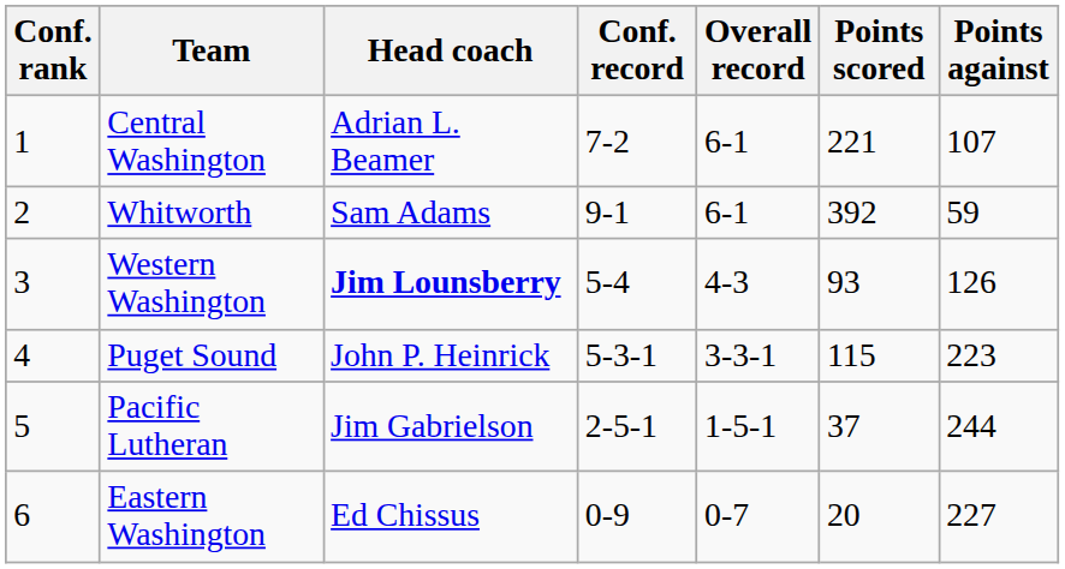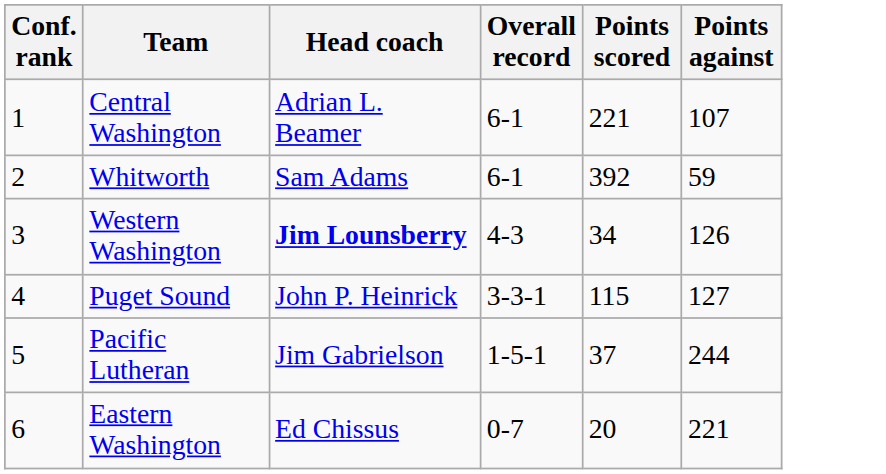 <table class="sortable wikitable">
 <tr>
 <th width="25">Conf. rank</th>
 <th width="100">Team</th>
 <th width="115">Head coach</th>
-<th width="50">Conf. record</th>
 <th width="50">Overall record</th>
 <th width="50">Points scored</th>
 <th width="50">Points against</th>
 </tr>
 <tr align="left" bgcolor="">
 <td>1</td>
 <td><a href='#'>Central Washington</a></td>
 <td><a href='#'>Adrian L. Beamer</a></td>
-<td>7-2</td>
 <td>6-1</td>
 <td>221</td>
 <td>107</td>
 </tr>
 <tr align="left" bgcolor="">
 <td>2</td>
 <td><a href='#'>Whitworth</a></td>
 <td><a href='#'>Sam Adams</a></td>
-<td>9-1</td>
 <td>6-1</td>
 <td>392</td>
 <td>59</td>
 </tr>
 <tr align="left" bgcolor="">
 <td>3</td>
 <td><a href='#'>Western Washington</a></td>
 <td><strong><a href='#'>Jim Lounsberry</a></strong></td>
-<td>5-4</td>
 <td>4-3</td>
-<td>93</td>
+<td>34</td>
 <td>126</td>
 </tr>
 <tr align="left" bgcolor="">
 <td>4</td>
 <td><a href='#'>Puget Sound</a></td>
 <td><a href='#'>John P. Heinrick</a></td>
-<td>5-3-1</td>
 <td>3-3-1</td>
 <td>115</td>
-<td>223</td>
+<td>127</td>
 </tr>
 <tr align="left" bgcolor="">
 <td>5</td>
 <td><a href='#'>Pacific Lutheran</a></td>
 <td><a href='#'>Jim Gabrielson</a></td>
-<td>2-5-1</td>
 <td>1-5-1</td>
 <td>37</td>
 <td>244</td>
 </tr>
 <tr align="left" bgcolor="">
 <td>6</td>
 <td><a href='#'>Eastern Washington</a></td>
 <td><a href='#'>Ed Chissus</a></td>
-<td>0-9</td>
 <td>0-7</td>
 <td>20</td>
-<td>227</td>
+<td>221</td>
 </tr>
 </table>
